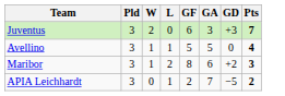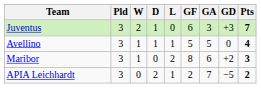 <table class=wikitable style="text-align:center">
 <tr>
 <th width=165>Team</th>
 <th width=20>Pld</th>
 <th width=20>W</th>
+<th width=20>D</th>
 <th width=20>L</th>
 <th width=20>GF</th>
 <th width=20>GA</th>
 <th width=20>GD</th>
 <th width=20>Pts</th>
 </tr>
 <tr bgcolor=#d0f0c0>
 <td style="text-align:left"> <a href='#'>Juventus</a></td>
 <td>3</td>
 <td>2</td>
+<td>1</td>
 <td>0</td>
 <td>6</td>
 <td>3</td>
 <td>+3</td>
 <td><strong>7</strong></td>
 </tr>
 <tr>
 <td style="text-align:left"> <a href='#'>Avellino</a></td>
 <td>3</td>
 <td>1</td>
 <td>1</td>
+<td>1</td>
 <td>5</td>
 <td>5</td>
 <td>0</td>
 <td><strong>4</strong></td>
 </tr>
 <tr>
 <td style="text-align:left"> <a href='#'>Maribor</a></td>
 <td>3</td>
 <td>1</td>
+<td>0</td>
 <td>2</td>
 <td>8</td>
 <td>6</td>
 <td>+2</td>
 <td><strong>3</strong></td>
 </tr>
 <tr>
 <td style="text-align:left"> <a href='#'>APIA Leichhardt</a></td>
 <td>3</td>
 <td>0</td>
+<td>2</td>
 <td>1</td>
 <td>2</td>
 <td>7</td>
 <td>−5</td>
 <td><strong>2</strong></td>
 </tr>
 </table>
